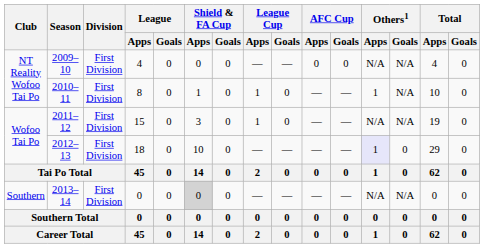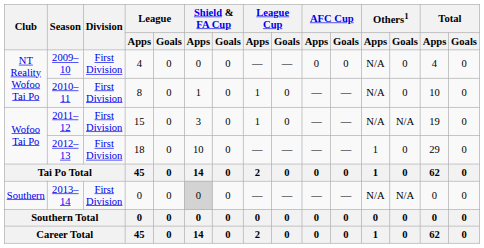 <table class="wikitable" style="text-align: center;">
 <tr>
 <th rowspan="2">Club</th>
 <th rowspan="2">Season</th>
 <th rowspan="2">Division</th>
 <th colspan="2">League</th>
 <th colspan="2"><a href='#'>Shield</a> & <a href='#'>FA Cup</a></th>
 <th colspan="2"><a href='#'>League Cup</a></th>
 <th colspan="2"><a href='#'>AFC Cup</a></th>
 <th colspan="2">Others<sup>1</sup></th>
 <th colspan="2">Total</th>
 </tr>
 <tr>
 <th>Apps</th>
 <th>Goals</th>
 <th>Apps</th>
 <th>Goals</th>
 <th>Apps</th>
 <th>Goals</th>
 <th>Apps</th>
 <th>Goals</th>
 <th>Apps</th>
 <th>Goals</th>
 <th>Apps</th>
 <th>Goals</th>
 </tr>
 <tr>
 <td rowspan="2" align="center"><a href='#'>NT Reality Wofoo Tai Po</a></td>
 <td><a href='#'>2009–10</a></td>
 <td><a href='#'>First Division</a></td>
 <td>4</td>
 <td>0</td>
 <td>0</td>
 <td>0</td>
 <td>—</td>
 <td>—</td>
 <td>0</td>
 <td>0</td>
 <td>N/A</td>
-<td>N/A</td>
+<td>0</td>
 <td>4</td>
 <td>0</td>
 </tr>
 <tr>
 <td><a href='#'>2010–11</a></td>
 <td><a href='#'>First Division</a></td>
 <td>8</td>
 <td>0</td>
 <td>1</td>
 <td>0</td>
 <td>1</td>
 <td>0</td>
 <td>—</td>
 <td>—</td>
-<td>1</td>
 <td>N/A</td>
+<td>0</td>
 <td>10</td>
 <td>0</td>
 </tr>
 <tr>
 <td rowspan="2" align="center"><a href='#'>Wofoo Tai Po</a></td>
 <td><a href='#'>2011–12</a></td>
 <td><a href='#'>First Division</a></td>
 <td>15</td>
 <td>0</td>
 <td>3</td>
 <td>0</td>
 <td>1</td>
 <td>0</td>
 <td>—</td>
 <td>—</td>
 <td>N/A</td>
 <td>N/A</td>
 <td>19</td>
 <td>0</td>
 </tr>
 <tr>
 <td><a href='#'>2012–13</a></td>
 <td><a href='#'>First Division</a></td>
 <td>18</td>
 <td>0</td>
 <td>10</td>
 <td>0</td>
 <td>—</td>
 <td>—</td>
 <td>—</td>
 <td>—</td>
-<td style="background: lavender;">1</td>
+<td>1</td>
 <td>0</td>
 <td>29</td>
 <td>0</td>
 </tr>
 <tr>
 <th colspan="3">Tai Po Total</th>
 <th>45</th>
 <th>0</th>
 <th>14</th>
 <th>0</th>
 <th>2</th>
 <th>0</th>
 <th>0</th>
 <th>0</th>
 <th>1</th>
 <th>0</th>
 <th>62</th>
 <th>0</th>
 </tr>
 <tr>
 <td rowspan="1" align="center"><a href='#'>Southern</a></td>
 <td><a href='#'>2013–14</a></td>
 <td><a href='#'>First Division</a></td>
 <td>0</td>
 <td>0</td>
 <td style="background: lightgrey;">0</td>
 <td>0</td>
 <td>—</td>
 <td>—</td>
 <td>—</td>
 <td>—</td>
 <td>N/A</td>
 <td>N/A</td>
 <td>0</td>
 <td>0</td>
 </tr>
 <tr>
 <th colspan="3">Southern Total</th>
 <th>0</th>
 <th>0</th>
 <th>0</th>
 <th>0</th>
 <th>0</th>
 <th>0</th>
 <th>0</th>
 <th>0</th>
 <th>0</th>
 <th>0</th>
 <th>0</th>
 <th>0</th>
 </tr>
 <tr>
 <th colspan="3">Career Total</th>
 <th>45</th>
 <th>0</th>
 <th>14</th>
 <th>0</th>
 <th>2</th>
 <th>0</th>
 <th>0</th>
 <th>0</th>
 <th>1</th>
 <th>0</th>
 <th>62</th>
 <th>0</th>
 </tr>
 </table>
